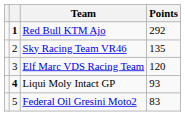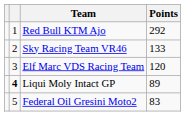 <table class="wikitable" style="font-size: 85%;">
 <tr>
 <th></th>
 <th></th>
 <th>Team</th>
 <th>Points</th>
 </tr>
 <tr>
 <td></td>
-<td align=center><strong>1</strong></td>
+<td align=center>1</td>
 <td> <a href='#'>Red Bull KTM Ajo</a></td>
 <td align=left>292</td>
 </tr>
 <tr>
 <td></td>
 <td align=center>2</td>
 <td> <a href='#'>Sky Racing Team VR46</a></td>
-<td align=left>135</td>
+<td align=left>133</td>
 </tr>
 <tr>
 <td></td>
 <td align=center>3</td>
 <td> <a href='#'>Elf Marc VDS Racing Team</a></td>
 <td align=left>120</td>
 </tr>
 <tr>
 <td></td>
 <td align=center><strong>4</strong></td>
 <td> Liqui Moly Intact GP</td>
-<td align=left>93</td>
+<td align=left>89</td>
 </tr>
 <tr>
 <td></td>
 <td align=center>5</td>
 <td> <a href='#'>Federal Oil Gresini Moto2</a></td>
 <td align=left>83</td>
 </tr>
 </table>
